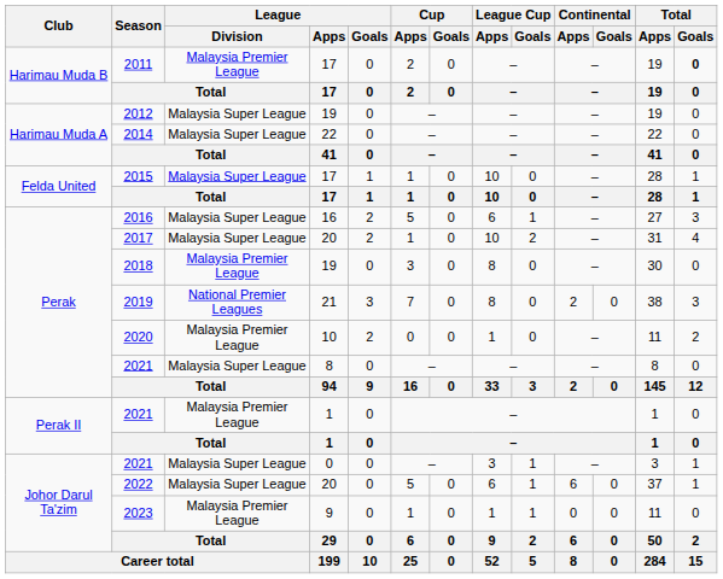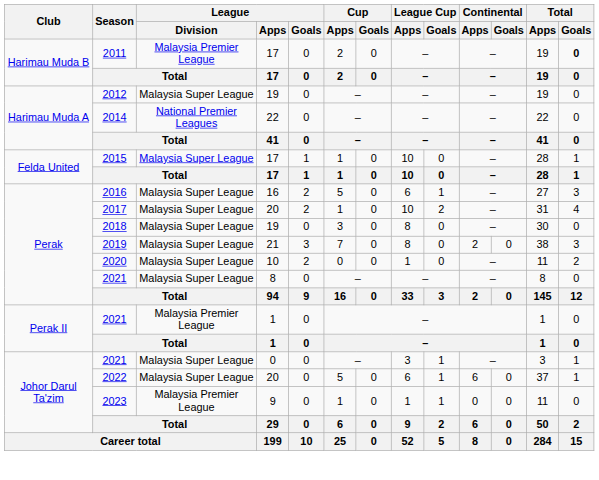 <table class=wikitable style="text-align:center">
 <tr>
 <th rowspan=2>Club</th>
 <th rowspan=2>Season</th>
 <th colspan=3>League</th>
 <th colspan=2>Cup</th>
 <th colspan=2>League Cup</th>
 <th colspan=2>Continental</th>
 <th colspan=2>Total</th>
 </tr>
 <tr>
 <th>Division</th>
 <th>Apps</th>
 <th>Goals</th>
 <th>Apps</th>
 <th>Goals</th>
 <th>Apps</th>
 <th>Goals</th>
 <th>Apps</th>
 <th>Goals</th>
 <th>Apps</th>
 <th>Goals</th>
 </tr>
 <tr>
 <td rowspan=2><a href='#'>Harimau Muda B</a></td>
 <td><a href='#'>2011</a></td>
 <td><a href='#'>Malaysia Premier League</a></td>
 <td>17</td>
 <td>0</td>
 <td>2</td>
 <td>0</td>
 <td colspan="2">–</td>
 <td colspan="2">–</td>
 <td>19</td>
 <td><strong>0</strong></td>
 </tr>
 <tr>
 <th colspan=2>Total</th>
 <th>17</th>
 <th>0</th>
 <th>2</th>
 <th>0</th>
 <th colspan="2">–</th>
 <th colspan="2">–</th>
 <th>19</th>
 <th>0</th>
 </tr>
 <tr>
 <td rowspan=3><a href='#'>Harimau Muda A</a></td>
 <td><a href='#'>2012</a></td>
 <td>Malaysia Super League</td>
 <td>19</td>
 <td>0</td>
 <td colspan="2">–</td>
 <td colspan="2">–</td>
 <td colspan="2">–</td>
 <td>19</td>
 <td>0</td>
 </tr>
 <tr>
 <td><a href='#'>2014</a></td>
-<td>Malaysia Super League</td>
+<td><a href='#'>National Premier Leagues</a></td>
 <td>22</td>
 <td>0</td>
 <td colspan="2">–</td>
 <td colspan="2">–</td>
 <td colspan="2">–</td>
 <td>22</td>
 <td>0</td>
 </tr>
 <tr>
 <th colspan=2>Total</th>
 <th>41</th>
 <th>0</th>
 <th colspan="2">–</th>
 <th colspan="2">–</th>
 <th colspan="2">–</th>
 <th>41</th>
 <th>0</th>
 </tr>
 <tr>
 <td rowspan=2><a href='#'>Felda United</a></td>
 <td><a href='#'>2015</a></td>
 <td><a href='#'>Malaysia Super League</a></td>
 <td>17</td>
 <td>1</td>
 <td>1</td>
 <td>0</td>
 <td>10</td>
 <td>0</td>
 <td colspan="2">–</td>
 <td>28</td>
 <td>1</td>
 </tr>
 <tr>
 <th colspan=2>Total</th>
 <th>17</th>
 <th>1</th>
 <th>1</th>
 <th>0</th>
 <th>10</th>
 <th>0</th>
 <th colspan="2">–</th>
 <th>28</th>
 <th>1</th>
 </tr>
 <tr>
 <td rowspan=7><a href='#'>Perak</a></td>
 <td><a href='#'>2016</a></td>
 <td>Malaysia Super League</td>
 <td>16</td>
 <td>2</td>
 <td>5</td>
 <td>0</td>
 <td>6</td>
 <td>1</td>
 <td colspan="2">–</td>
 <td>27</td>
 <td>3</td>
 </tr>
 <tr>
 <td><a href='#'>2017</a></td>
 <td>Malaysia Super League</td>
 <td>20</td>
 <td>2</td>
 <td>1</td>
 <td>0</td>
 <td>10</td>
 <td>2</td>
 <td colspan="2">–</td>
 <td>31</td>
 <td>4</td>
 </tr>
 <tr>
 <td><a href='#'>2018</a></td>
-<td><a href='#'>Malaysia Premier League</a></td>
+<td>Malaysia Super League</td>
 <td>19</td>
 <td>0</td>
 <td>3</td>
 <td>0</td>
 <td>8</td>
 <td>0</td>
 <td colspan="2">–</td>
 <td>30</td>
 <td>0</td>
 </tr>
 <tr>
 <td><a href='#'>2019</a></td>
-<td><a href='#'>National Premier Leagues</a></td>
+<td>Malaysia Super League</td>
 <td>21</td>
 <td>3</td>
 <td>7</td>
 <td>0</td>
 <td>8</td>
 <td>0</td>
 <td>2</td>
 <td>0</td>
 <td>38</td>
 <td>3</td>
 </tr>
 <tr>
 <td><a href='#'>2020</a></td>
-<td>Malaysia Premier League</td>
+<td>Malaysia Super League</td>
 <td>10</td>
 <td>2</td>
 <td>0</td>
 <td>0</td>
 <td>1</td>
 <td>0</td>
 <td colspan="2">–</td>
 <td>11</td>
 <td>2</td>
 </tr>
 <tr>
 <td><a href='#'>2021</a></td>
 <td>Malaysia Super League</td>
 <td>8</td>
 <td>0</td>
 <td colspan="2">–</td>
 <td colspan="2">–</td>
 <td colspan="2">–</td>
 <td>8</td>
 <td>0</td>
 </tr>
 <tr>
 <th colspan=2>Total</th>
 <th>94</th>
 <th>9</th>
 <th>16</th>
 <th>0</th>
 <th>33</th>
 <th>3</th>
 <th>2</th>
 <th>0</th>
 <th>145</th>
 <th>12</th>
 </tr>
 <tr>
 <td rowspan=2><a href='#'>Perak II</a></td>
 <td><a href='#'>2021</a></td>
 <td>Malaysia Premier League</td>
 <td>1</td>
 <td>0</td>
 <td colspan="6">–</td>
 <td>1</td>
 <td>0</td>
 </tr>
 <tr>
 <th colspan=2>Total</th>
 <th>1</th>
 <th>0</th>
 <th colspan="6">–</th>
 <th>1</th>
 <th>0</th>
 </tr>
 <tr>
 <td rowspan=4><a href='#'>Johor Darul Ta'zim</a></td>
 <td><a href='#'>2021</a></td>
 <td>Malaysia Super League</td>
 <td>0</td>
 <td>0</td>
 <td colspan="2">–</td>
 <td>3</td>
 <td>1</td>
 <td colspan="2">–</td>
 <td>3</td>
 <td>1</td>
 </tr>
 <tr>
 <td><a href='#'>2022</a></td>
 <td>Malaysia Super League</td>
 <td>20</td>
 <td>0</td>
 <td>5</td>
 <td>0</td>
 <td>6</td>
 <td>1</td>
 <td>6</td>
 <td>0</td>
 <td>37</td>
 <td>1</td>
 </tr>
 <tr>
 <td><a href='#'>2023</a></td>
 <td>Malaysia Premier League</td>
 <td>9</td>
 <td>0</td>
 <td>1</td>
 <td>0</td>
 <td>1</td>
 <td>1</td>
 <td>0</td>
 <td>0</td>
 <td>11</td>
 <td>0</td>
 </tr>
 <tr>
 <th colspan=2>Total</th>
 <th>29</th>
 <th>0</th>
 <th>6</th>
 <th>0</th>
 <th>9</th>
 <th>2</th>
 <th>6</th>
 <th>0</th>
 <th>50</th>
 <th>2</th>
 </tr>
 <tr>
 <th colspan=3>Career total</th>
 <th>199</th>
 <th>10</th>
 <th>25</th>
 <th>0</th>
 <th>52</th>
 <th>5</th>
 <th>8</th>
 <th>0</th>
 <th>284</th>
 <th>15</th>
 </tr>
 </table>
